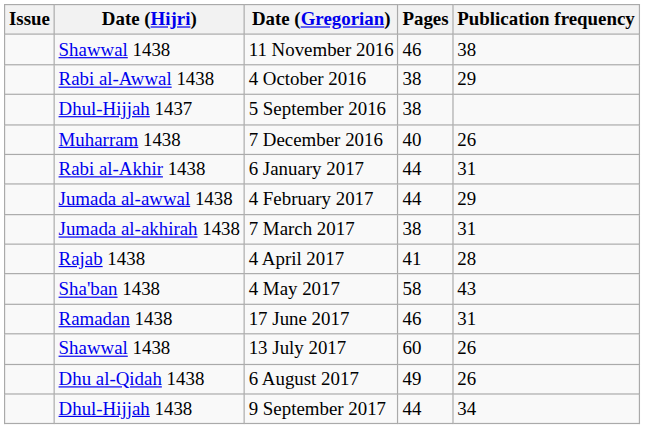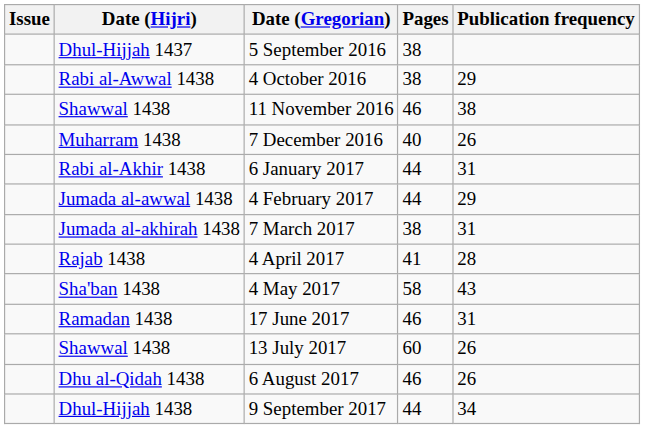 <table class="wikitable sortable">
 <tr>
 <th>Issue</th>
 <th>Date (<a href='#'>Hijri</a>)</th>
 <th>Date (<a href='#'>Gregorian</a>)</th>
 <th>Pages</th>
 <th>Publication frequency</th>
 </tr>
 <tr>
 <td></td>
-<td><a href='#'>Shawwal</a> 1438</td>
-<td>11 November 2016</td>
-<td>46</td>
+<td><a href='#'>Dhul-Hijjah</a> 1437</td>
+<td>5 September 2016</td>
 <td>38</td>
+<td></td>
 </tr>
 <tr>
 <td></td>
 <td><a href='#'>Rabi al-Awwal</a> 1438</td>
 <td>4 October 2016</td>
 <td>38</td>
 <td>29</td>
 </tr>
 <tr>
 <td></td>
-<td><a href='#'>Dhul-Hijjah</a> 1437</td>
-<td>5 September 2016</td>
+<td><a href='#'>Shawwal</a> 1438</td>
+<td>11 November 2016</td>
+<td>46</td>
 <td>38</td>
-<td></td>
 </tr>
 <tr>
 <td></td>
 <td><a href='#'>Muharram</a> 1438</td>
 <td>7 December 2016</td>
 <td>40</td>
 <td>26</td>
 </tr>
 <tr>
 <td></td>
 <td><a href='#'>Rabi al-Akhir</a> 1438</td>
 <td>6 January 2017</td>
 <td>44</td>
 <td>31</td>
 </tr>
 <tr>
 <td></td>
 <td><a href='#'>Jumada al-awwal</a> 1438</td>
 <td>4 February 2017</td>
 <td>44</td>
 <td>29</td>
 </tr>
 <tr>
 <td></td>
 <td><a href='#'>Jumada al-akhirah</a> 1438</td>
 <td>7 March 2017</td>
 <td>38</td>
 <td>31</td>
 </tr>
 <tr>
 <td></td>
 <td><a href='#'>Rajab</a> 1438</td>
 <td>4 April 2017</td>
 <td>41</td>
 <td>28</td>
 </tr>
 <tr>
 <td></td>
 <td><a href='#'>Sha'ban</a> 1438</td>
 <td>4 May 2017</td>
 <td>58</td>
 <td>43</td>
 </tr>
 <tr>
 <td></td>
 <td><a href='#'>Ramadan</a> 1438</td>
 <td>17 June 2017</td>
 <td>46</td>
 <td>31</td>
 </tr>
 <tr>
 <td></td>
 <td><a href='#'>Shawwal</a> 1438</td>
 <td>13 July 2017</td>
 <td>60</td>
 <td>26</td>
 </tr>
 <tr>
 <td></td>
 <td><a href='#'>Dhu al-Qidah</a> 1438</td>
 <td>6 August 2017</td>
-<td>49</td>
+<td>46</td>
 <td>26</td>
 </tr>
 <tr>
 <td></td>
 <td><a href='#'>Dhul-Hijjah</a> 1438</td>
 <td>9 September 2017</td>
 <td>44</td>
 <td>34</td>
 </tr>
 </table>
